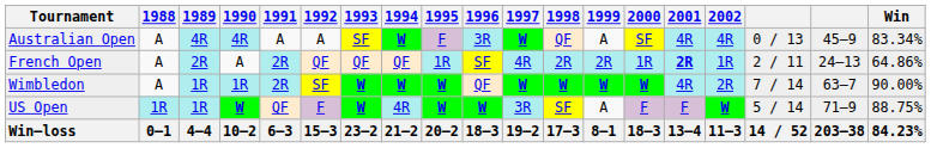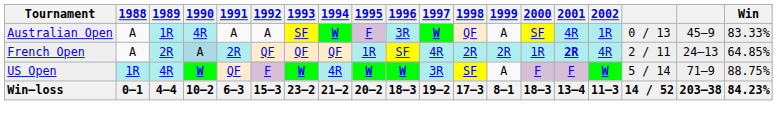 <table class="wikitable" style="text-align:center;">
 <tr>
 <th>Tournament</th>
 <th><a href='#'>1988</a></th>
 <th><a href='#'>1989</a></th>
 <th><a href='#'>1990</a></th>
 <th><a href='#'>1991</a></th>
 <th><a href='#'>1992</a></th>
 <th><a href='#'>1993</a></th>
 <th><a href='#'>1994</a></th>
 <th><a href='#'>1995</a></th>
 <th><a href='#'>1996</a></th>
 <th><a href='#'>1997</a></th>
 <th><a href='#'>1998</a></th>
 <th><a href='#'>1999</a></th>
 <th><a href='#'>2000</a></th>
 <th><a href='#'>2001</a></th>
 <th><a href='#'>2002</a></th>
 <th></th>
 <th></th>
 <th>Win</th>
 </tr>
 <tr>
 <td style="background:#efefef; text-align:left;"><a href='#'>Australian Open</a></td>
 <td>A</td>
-<td style="background:PaleTurquoise;"><a href='#'>4R</a></td>
+<td style="background:PaleTurquoise;"><a href='#'>1R</a></td>
 <td style="background:PaleTurquoise;"><a href='#'>4R</a></td>
 <td>A</td>
 <td>A</td>
 <td style="background:yellow;"><a href='#'>SF</a></td>
 <td style="background:lime;"><strong><a href='#'>W</a></strong></td>
 <td style="background:Thistle;"><a href='#'>F</a></td>
 <td style="background:PaleTurquoise;"><a href='#'>3R</a></td>
 <td style="background:lime;"><strong><a href='#'>W</a></strong></td>
 <td style="background:BlanchedAlmond;"><a href='#'>QF</a></td>
 <td>A</td>
 <td style="background:yellow;"><a href='#'>SF</a></td>
 <td style="background:PaleTurquoise;"><a href='#'>4R</a></td>
-<td style="background:PaleTurquoise;"><a href='#'>4R</a></td>
+<td style="background:PaleTurquoise;"><a href='#'>1R</a></td>
 <td style="background:#efefef;">0 / 13</td>
 <td style="background:#efefef;">45–9</td>
-<td style="background:#efefef;">83.34%</td>
+<td style="background:#efefef;">83.33%</td>
 </tr>
 <tr>
 <td style="background:#efefef; text-align:left;"><a href='#'>French Open</a></td>
 <td>A</td>
 <td style="background:PaleTurquoise;"><a href='#'>2R</a></td>
-<td>A</td>
+<td style="background: lightblue;">A</td>
 <td style="background:PaleTurquoise;"><a href='#'>2R</a></td>
 <td style="background:BlanchedAlmond;"><a href='#'>QF</a></td>
 <td style="background:BlanchedAlmond;"><a href='#'>QF</a></td>
 <td style="background:BlanchedAlmond;"><a href='#'>QF</a></td>
 <td style="background:PaleTurquoise;"><a href='#'>1R</a></td>
 <td style="background:yellow;"><a href='#'>SF</a></td>
 <td style="background:PaleTurquoise;"><a href='#'>4R</a></td>
 <td style="background:PaleTurquoise;"><a href='#'>2R</a></td>
 <td style="background:PaleTurquoise;"><a href='#'>2R</a></td>
 <td style="background:PaleTurquoise;"><a href='#'>1R</a></td>
 <td style="background:PaleTurquoise;"><strong><a href='#'>2R</a></strong></td>
-<td style="background:PaleTurquoise;"><a href='#'>1R</a></td>
+<td style="background:PaleTurquoise;"><a href='#'>4R</a></td>
 <td style="background:#efefef;">2 / 11</td>
 <td style="background:#efefef;">24–13</td>
-<td style="background:#efefef;">64.86%</td>
-</tr>
-<tr>
-<td style="background:#efefef; text-align:left;"><a href='#'>Wimbledon</a></td>
-<td>A</td>
-<td style="background:PaleTurquoise;"><a href='#'>1R</a></td>
-<td style="background:PaleTurquoise;"><a href='#'>1R</a></td>
-<td style="background:PaleTurquoise;"><a href='#'>2R</a></td>
-<td style="background:yellow;"><a href='#'>SF</a></td>
-<td style="background:lime;"><strong><a href='#'>W</a></strong></td>
-<td style="background:lime;"><strong><a href='#'>W</a></strong></td>
-<td style="background:lime;"><strong><a href='#'>W</a></strong></td>
-<td style="background:BlanchedAlmond;"><a href='#'>QF</a></td>
-<td style="background:lime;"><strong><a href='#'>W</a></strong></td>
-<td style="background:lime;"><strong><a href='#'>W</a></strong></td>
-<td style="background:lime;"><strong><a href='#'>W</a></strong></td>
-<td style="background:lime;"><strong><a href='#'>W</a></strong></td>
-<td style="background:PaleTurquoise;"><a href='#'>4R</a></td>
-<td style="background:PaleTurquoise;"><a href='#'>2R</a></td>
-<td style="background:#efefef;">7 / 14</td>
-<td style="background:#efefef;">63–7</td>
-<td style="background:#efefef;">90.00%</td>
+<td style="background:#efefef;">64.85%</td>
 </tr>
 <tr>
 <td style="background:#efefef; text-align:left;"><a href='#'>US Open</a></td>
 <td style="background:PaleTurquoise;"><a href='#'>1R</a></td>
-<td style="background:PaleTurquoise;"><a href='#'>1R</a></td>
+<td style="background:PaleTurquoise;"><a href='#'>4R</a></td>
 <td style="background:lime;"><strong><a href='#'>W</a></strong></td>
 <td style="background:BlanchedAlmond;"><a href='#'>QF</a></td>
 <td style="background:Thistle;"><a href='#'>F</a></td>
 <td style="background:lime;"><strong><a href='#'>W</a></strong></td>
 <td style="background:PaleTurquoise;"><a href='#'>4R</a></td>
 <td style="background:lime;"><strong><a href='#'>W</a></strong></td>
 <td style="background:lime;"><strong><a href='#'>W</a></strong></td>
 <td style="background:PaleTurquoise;"><a href='#'>3R</a></td>
 <td style="background:yellow;"><a href='#'>SF</a></td>
 <td>A</td>
 <td style="background:Thistle;"><a href='#'>F</a></td>
 <td style="background:Thistle;"><a href='#'>F</a></td>
 <td style="background:lime;"><strong><a href='#'>W</a></strong></td>
 <td style="background:#efefef;">5 / 14</td>
 <td style="background:#efefef;">71–9</td>
 <td style="background:#efefef;">88.75%</td>
 </tr>
 <tr>
 <th style=text-align:left>Win–loss</th>
 <th>0–1</th>
 <th>4–4</th>
 <th>10–2</th>
 <th>6–3</th>
 <th>15–3</th>
 <th>23–2</th>
 <th>21–2</th>
 <th>20–2</th>
 <th>18–3</th>
 <th>19–2</th>
 <th>17–3</th>
 <th>8–1</th>
 <th>18–3</th>
 <th>13–4</th>
 <th>11–3</th>
 <th>14 / 52</th>
 <th>203–38</th>
 <th>84.23%</th>
 </tr>
 </table>
